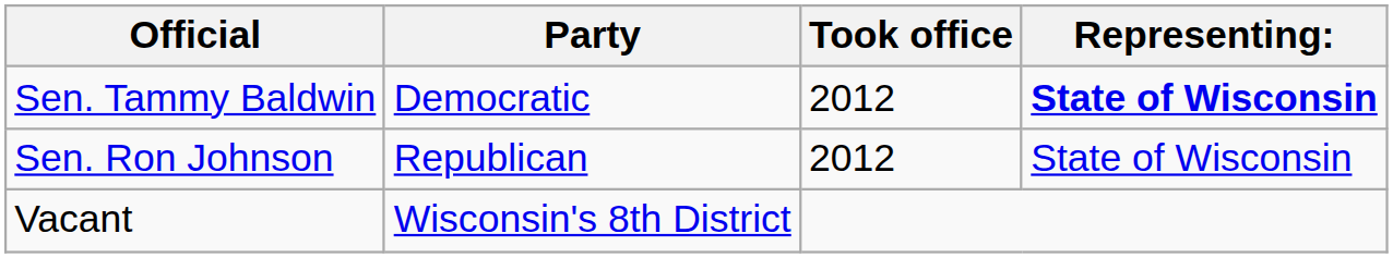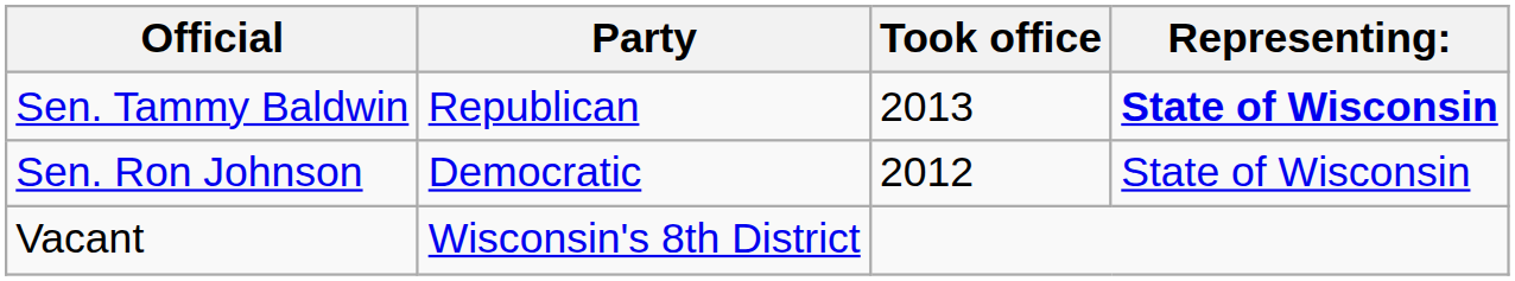 <table class=wikitable>
 <tr>
 <th>Official</th>
 <th>Party</th>
 <th>Took office</th>
 <th>Representing:</th>
 </tr>
 <tr>
 <td><a href='#'>Sen. Tammy Baldwin</a></td>
-<td><a href='#'>Democratic</a></td>
-<td>2012</td>
+<td><a href='#'>Republican</a></td>
+<td>2013</td>
 <td><strong><a href='#'>State of Wisconsin</a></strong></td>
 </tr>
 <tr>
 <td><a href='#'>Sen. Ron Johnson</a></td>
-<td><a href='#'>Republican</a></td>
+<td><a href='#'>Democratic</a></td>
 <td>2012</td>
 <td><a href='#'>State of Wisconsin</a></td>
 </tr>
 <tr>
 <td>Vacant</td>
 <td><a href='#'>Wisconsin's 8th District</a></td>
 </tr>
 </table>
